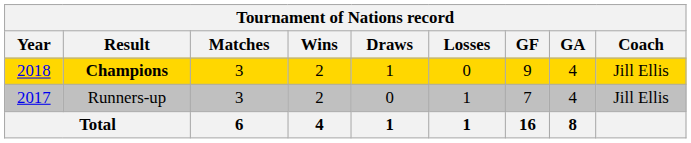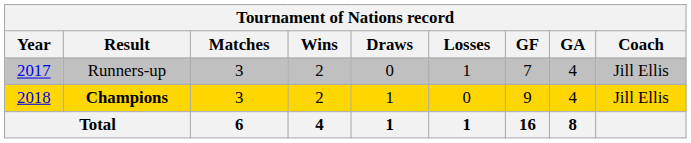 <table class="wikitable"  style="text-align:center; width:650px;">
 <tr>
 <th colspan=9><strong>Tournament of Nations record</strong></th>
 </tr>
 <tr>
 <th>Year</th>
 <th>Result</th>
 <th>Matches</th>
 <th>Wins</th>
 <th>Draws</th>
 <th>Losses</th>
 <th>GF</th>
 <th>GA</th>
 <th>Coach</th>
 </tr>
+<tr style="background:silver;">
+<td> <a href='#'>2017</a></td>
+<td>Runners-up</td>
+<td>3</td>
+<td>2</td>
+<td>0</td>
+<td>1</td>
+<td>7</td>
+<td>4</td>
+<td>Jill Ellis</td>
+</tr>
 <tr style="background:gold;">
 <td> <a href='#'>2018</a></td>
 <td><strong>Champions</strong></td>
 <td>3</td>
 <td>2</td>
 <td>1</td>
 <td>0</td>
 <td>9</td>
-<td>4</td>
-<td>Jill Ellis</td>
-</tr>
-<tr style="background:silver;">
-<td> <a href='#'>2017</a></td>
-<td>Runners-up</td>
-<td>3</td>
-<td>2</td>
-<td>0</td>
-<td>1</td>
-<td>7</td>
 <td>4</td>
 <td>Jill Ellis</td>
 </tr>
 <tr style="font-weight:bold;">
 <th colspan=2>Total</th>
 <th>6</th>
 <th>4</th>
 <th>1</th>
 <th>1</th>
 <th>16</th>
 <th>8</th>
 <th></th>
 </tr>
 </table>
